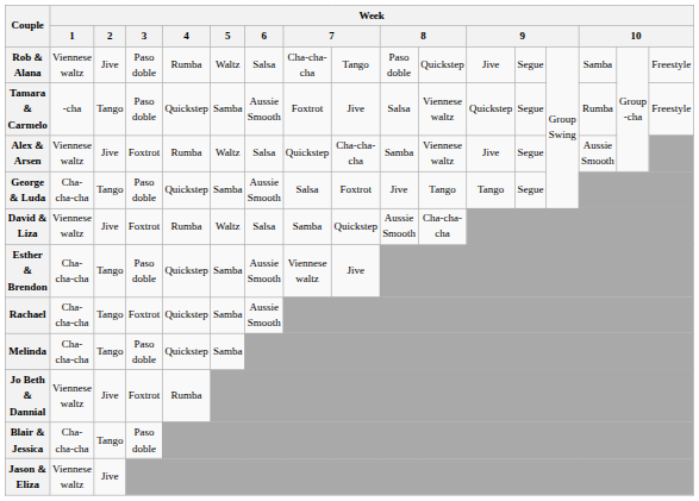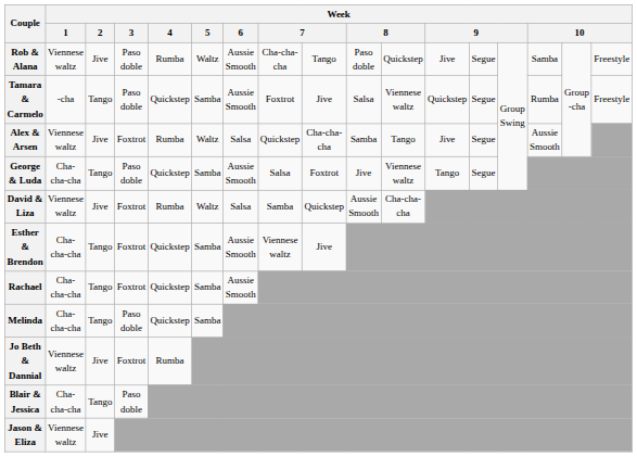 <table class="wikitable unsortable" style="text-align:center; font-size:85%; line-height:20px">
 <tr>
 <th rowspan="2">Couple</th>
 <th colspan="16">Week</th>
 </tr>
 <tr>
 <th scope="col">1</th>
 <th scope="col">2</th>
 <th scope="col">3</th>
 <th scope="col">4</th>
 <th scope="col">5</th>
 <th scope="col">6</th>
 <th scope="col" colspan="2">7</th>
 <th scope="col" colspan="2">8</th>
 <th scope="col" colspan="3">9</th>
 <th scope="col" colspan="3">10</th>
 </tr>
 <tr>
 <th scope="row">Rob & Alana</th>
 <td>Viennese waltz</td>
 <td>Jive</td>
 <td>Paso doble</td>
 <td>Rumba</td>
 <td>Waltz</td>
-<td>Salsa</td>
+<td>Aussie Smooth</td>
 <td>Cha-cha-cha</td>
 <td>Tango</td>
 <td>Paso doble</td>
 <td>Quickstep</td>
 <td>Jive</td>
 <td>Segue</td>
 <td rowspan="4">Group<br>Swing</td>
 <td>Samba</td>
 <td rowspan="3">Group<br>-cha</td>
 <td>Freestyle</td>
 </tr>
 <tr>
 <th scope="row">Tamara & Carmelo</th>
 <td>-cha</td>
 <td>Tango</td>
 <td>Paso doble</td>
 <td>Quickstep</td>
 <td>Samba</td>
 <td>Aussie Smooth</td>
 <td>Foxtrot</td>
 <td>Jive</td>
 <td>Salsa</td>
 <td>Viennese waltz</td>
 <td>Quickstep</td>
 <td>Segue</td>
 <td>Rumba</td>
 <td>Freestyle</td>
 </tr>
 <tr>
 <th scope="row">Alex & Arsen</th>
 <td>Viennese waltz</td>
 <td>Jive</td>
 <td>Foxtrot</td>
 <td>Rumba</td>
 <td>Waltz</td>
 <td>Salsa</td>
 <td>Quickstep</td>
 <td>Cha-cha-cha</td>
 <td>Samba</td>
-<td>Viennese waltz</td>
+<td>Tango</td>
 <td>Jive</td>
 <td>Segue</td>
 <td>Aussie Smooth</td>
 <td bgcolor=darkgray></td>
 </tr>
 <tr>
 <th scope="row">George & Luda</th>
 <td>Cha-cha-cha</td>
 <td>Tango</td>
 <td>Paso doble</td>
 <td>Quickstep</td>
 <td>Samba</td>
 <td>Aussie Smooth</td>
 <td>Salsa</td>
 <td>Foxtrot</td>
 <td>Jive</td>
-<td>Tango</td>
+<td>Viennese waltz</td>
 <td>Tango</td>
 <td>Segue</td>
 <td colspan="3" style="background:darkgrey;"></td>
 </tr>
 <tr>
 <th scope="row">David & Liza</th>
 <td>Viennese waltz</td>
 <td>Jive</td>
 <td>Foxtrot</td>
 <td>Rumba</td>
 <td>Waltz</td>
 <td>Salsa</td>
 <td>Samba</td>
 <td>Quickstep</td>
 <td>Aussie Smooth</td>
 <td>Cha-cha-cha</td>
 <td colspan="6" style="background:darkgrey;"></td>
 </tr>
 <tr>
 <th scope="row">Esther & Brendon</th>
 <td>Cha-cha-cha</td>
 <td>Tango</td>
-<td>Paso doble</td>
+<td>Foxtrot</td>
 <td>Quickstep</td>
 <td>Samba</td>
 <td>Aussie Smooth</td>
 <td>Viennese waltz</td>
 <td>Jive</td>
 <td colspan="8" style="background:darkgrey;"></td>
 </tr>
 <tr>
 <th scope="row">Rachael </th>
 <td>Cha-cha-cha</td>
 <td>Tango</td>
 <td>Foxtrot</td>
 <td>Quickstep</td>
 <td>Samba</td>
 <td>Aussie Smooth</td>
 <td colspan="10" style="background:darkgrey;"></td>
 </tr>
 <tr>
 <th scope="row">Melinda </th>
 <td>Cha-cha-cha</td>
 <td>Tango</td>
 <td>Paso doble</td>
 <td>Quickstep</td>
 <td>Samba</td>
 <td colspan="11" style="background:darkgrey;"></td>
 </tr>
 <tr>
 <th scope="row">Jo Beth & Dannial</th>
 <td>Viennese waltz</td>
 <td>Jive</td>
 <td>Foxtrot</td>
 <td>Rumba</td>
 <td colspan="12" style="background:darkgrey;"></td>
 </tr>
 <tr>
 <th scope="row">Blair & Jessica</th>
 <td>Cha-cha-cha</td>
 <td>Tango</td>
 <td>Paso doble</td>
 <td colspan="13" style="background:darkgrey;"></td>
 </tr>
 <tr>
 <th scope="row">Jason & Eliza</th>
 <td>Viennese waltz</td>
 <td>Jive</td>
 <td colspan="14" style="background:darkgrey;"></td>
 </tr>
 </table>
